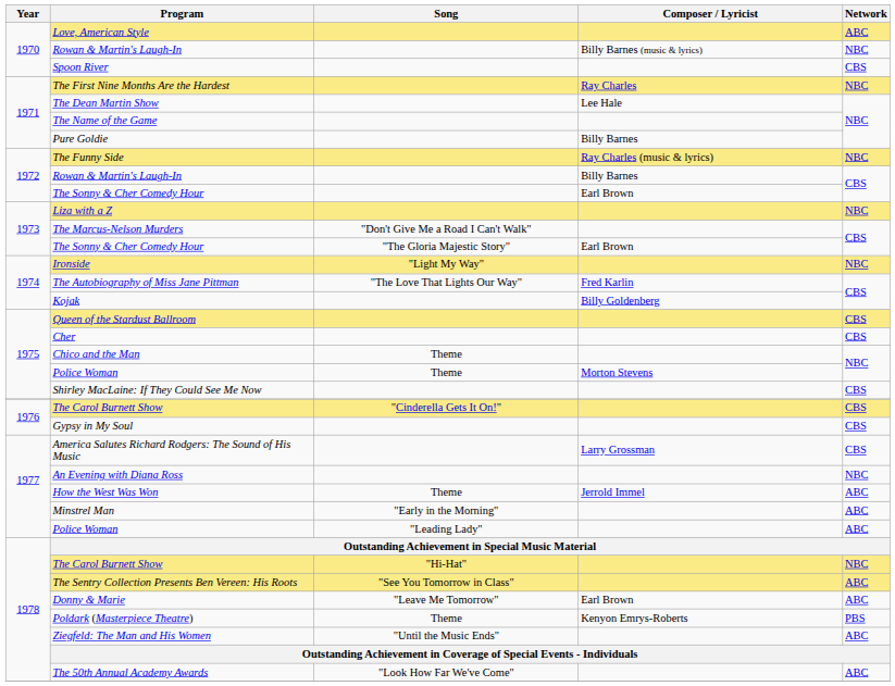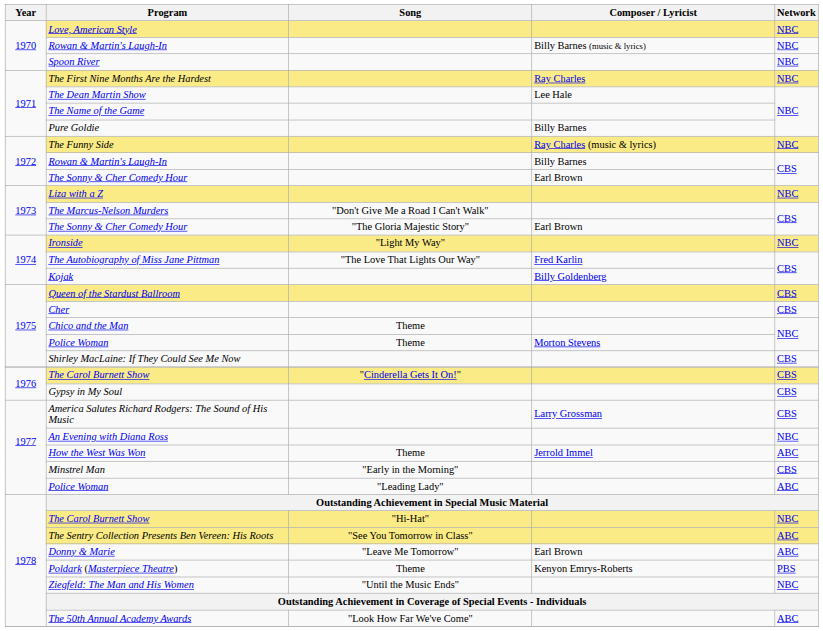 <table class="wikitable" style="width:99%; margin:auto;">
 <tr>
 <th width="5%">Year</th>
 <th width="30%">Program</th>
 <th width="30%">Song</th>
 <th width="30%">Composer / Lyricist</th>
 <th width="5%">Network</th>
 </tr>
 <tr>
 <td rowspan=3 align=center><a href='#'>1970</a><br></td>
 <td style="background:#FAEB86;"><em><a href='#'>Love, American Style</a></em></td>
 <td style="background:#FAEB86;"> </td>
 <td style="background:#FAEB86;"></td>
-<td style="background:#FAEB86;"><a href='#'>ABC</a></td>
+<td style="background:#FAEB86;"><a href='#'>NBC</a></td>
 </tr>
 <tr>
 <td><em><a href='#'>Rowan & Martin's Laugh-In</a></em><br></td>
 <td> </td>
 <td>Billy Barnes <small>(music & lyrics)</small></td>
 <td><a href='#'>NBC</a></td>
 </tr>
 <tr>
 <td><em><a href='#'>Spoon River</a></em></td>
 <td> </td>
 <td></td>
-<td><a href='#'>CBS</a></td>
+<td><a href='#'>NBC</a></td>
 </tr>
 <tr>
 <td rowspan=4 align=center><a href='#'>1971</a><br></td>
 <td style="background:#FAEB86;"><em>The First Nine Months Are the Hardest</em></td>
 <td style="background:#FAEB86;"> </td>
 <td style="background:#FAEB86;"><a href='#'>Ray Charles</a> </td>
 <td style="background:#FAEB86;"><a href='#'>NBC</a></td>
 </tr>
 <tr>
 <td><em><a href='#'>The Dean Martin Show</a></em></td>
 <td> </td>
 <td>Lee Hale </td>
 <td rowspan=3><a href='#'>NBC</a></td>
 </tr>
 <tr>
 <td><em><a href='#'>The Name of the Game</a></em></td>
 <td> </td>
 <td></td>
 </tr>
 <tr>
 <td><em>Pure Goldie</em></td>
 <td> </td>
 <td>Billy Barnes </td>
 </tr>
 <tr>
 <td rowspan=3 align=center><a href='#'>1972</a><br></td>
 <td style="background:#FAEB86;"><em>The Funny Side</em><br></td>
 <td style="background:#FAEB86;"> </td>
 <td style="background:#FAEB86;"><a href='#'>Ray Charles</a> (music & lyrics)</td>
 <td style="background:#FAEB86;"><a href='#'>NBC</a></td>
 </tr>
 <tr>
 <td><em><a href='#'>Rowan & Martin's Laugh-In</a></em> <br></td>
 <td> </td>
 <td>Billy Barnes </td>
 <td rowspan=2><a href='#'>CBS</a></td>
 </tr>
 <tr>
 <td><em><a href='#'>The Sonny & Cher Comedy Hour</a></em></td>
 <td> </td>
 <td>Earl Brown </td>
 </tr>
 <tr>
 <td rowspan=3 align=center><a href='#'>1973</a><br></td>
 <td style="background:#FAEB86;"><em><a href='#'>Liza with a Z</a></em></td>
 <td style="background:#FAEB86;"> </td>
 <td style="background:#FAEB86;"></td>
 <td style="background:#FAEB86;"><a href='#'>NBC</a></td>
 </tr>
 <tr>
 <td><em><a href='#'>The Marcus-Nelson Murders</a></em><br></td>
 <td align=center>"Don't Give Me a Road I Can't Walk"</td>
 <td></td>
 <td rowspan=2><a href='#'>CBS</a></td>
 </tr>
 <tr>
 <td><em><a href='#'>The Sonny & Cher Comedy Hour</a></em><br></td>
 <td align=center>"The Gloria Majestic Story"</td>
 <td>Earl Brown </td>
 </tr>
 <tr>
 <td rowspan=3 align=center><a href='#'>1974</a><br></td>
 <td style="background:#FAEB86;"><em><a href='#'>Ironside</a></em></td>
 <td style="background:#FAEB86;" align=center>"Light My Way"</td>
 <td style="background:#FAEB86;"></td>
 <td style="background:#FAEB86;"><a href='#'>NBC</a></td>
 </tr>
 <tr>
 <td><em><a href='#'>The Autobiography of Miss Jane Pittman</a></em></td>
 <td align=center>"The Love That Lights Our Way"</td>
 <td><a href='#'>Fred Karlin</a> </td>
 <td rowspan=2><a href='#'>CBS</a></td>
 </tr>
 <tr>
 <td><em><a href='#'>Kojak</a></em></td>
 <td> </td>
 <td><a href='#'>Billy Goldenberg</a> </td>
 </tr>
 <tr>
 <td rowspan=5 align=center><a href='#'>1975</a><br></td>
 <td style="background:#FAEB86;"><em><a href='#'>Queen of the Stardust Ballroom</a></em></td>
 <td style="background:#FAEB86;"> </td>
 <td style="background:#FAEB86;"></td>
 <td style="background:#FAEB86;"><a href='#'>CBS</a></td>
 </tr>
 <tr>
 <td><em><a href='#'>Cher</a></em><br></td>
 <td> </td>
 <td></td>
 <td><a href='#'>CBS</a></td>
 </tr>
 <tr>
 <td><em><a href='#'>Chico and the Man</a></em></td>
 <td align=center>Theme</td>
 <td></td>
 <td rowspan=2><a href='#'>NBC</a></td>
 </tr>
 <tr>
 <td><em><a href='#'>Police Woman</a></em></td>
 <td align=center>Theme</td>
 <td><a href='#'>Morton Stevens</a> </td>
 </tr>
 <tr>
 <td><em>Shirley MacLaine: If They Could See Me Now</em></td>
 <td> </td>
 <td></td>
 <td><a href='#'>CBS</a></td>
 </tr>
 <tr>
 </tr>
 <tr>
 <td rowspan=2 align=center><a href='#'>1976</a><br></td>
 <td style="background:#FAEB86;"><em><a href='#'>The Carol Burnett Show</a></em><br></td>
 <td style="background:#FAEB86;" align=center>"<a href='#'>Cinderella Gets It On!</a>"</td>
 <td style="background:#FAEB86;"></td>
 <td style="background:#FAEB86;"><a href='#'>CBS</a></td>
 </tr>
 <tr>
 <td><em>Gypsy in My Soul</em></td>
 <td> </td>
 <td></td>
 <td><a href='#'>CBS</a></td>
 </tr>
 <tr>
 <td rowspan=5 align=center><a href='#'>1977</a><br><br></td>
 <td><em>America Salutes Richard Rodgers: The Sound of His Music</em></td>
 <td> </td>
 <td><a href='#'>Larry Grossman</a> </td>
 <td><a href='#'>CBS</a></td>
 </tr>
 <tr>
 <td><em><a href='#'>An Evening with Diana Ross</a></em></td>
 <td> </td>
 <td></td>
 <td><a href='#'>NBC</a></td>
 </tr>
 <tr>
 <td><em><a href='#'>How the West Was Won</a></em></td>
 <td align=center>Theme</td>
 <td><a href='#'>Jerrold Immel</a> </td>
 <td><a href='#'>ABC</a></td>
 </tr>
 <tr>
 <td><em>Minstrel Man</em></td>
 <td align=center>"Early in the Morning"</td>
 <td></td>
-<td><a href='#'>ABC</a></td>
+<td><a href='#'>CBS</a></td>
 </tr>
 <tr>
 <td><em><a href='#'>Police Woman</a></em> <br></td>
 <td align=center>"Leading Lady"</td>
 <td></td>
 <td><a href='#'>ABC</a></td>
 </tr>
 <tr>
 <td rowspan=8 align=center><a href='#'>1978</a></td>
 <th colspan="4">Outstanding Achievement in Special Music Material</th>
 </tr>
 <tr>
 <td style="background:#FAEB86;"><em><a href='#'>The Carol Burnett Show</a></em><br></td>
 <td style="background:#FAEB86;" align=center>"Hi-Hat"</td>
 <td style="background:#FAEB86;"></td>
 <td style="background:#FAEB86;"><a href='#'>NBC</a></td>
 </tr>
 <tr>
 <td style="background:#FAEB86;"><em>The Sentry Collection Presents Ben Vereen: His Roots</em></td>
 <td style="background:#FAEB86;" align=center>"See You Tomorrow in Class"</td>
 <td style="background:#FAEB86;"></td>
 <td style="background:#FAEB86;"><a href='#'>ABC</a></td>
 </tr>
 <tr>
 <td><em><a href='#'>Donny & Marie</a></em> <br></td>
 <td align=center>"Leave Me Tomorrow"</td>
 <td>Earl Brown </td>
 <td><a href='#'>ABC</a></td>
 </tr>
 <tr>
 <td><em><a href='#'>Poldark</a></em> (<em><a href='#'>Masterpiece Theatre</a></em>)</td>
 <td align=center>Theme</td>
 <td>Kenyon Emrys-Roberts </td>
 <td><a href='#'>PBS</a></td>
 </tr>
 <tr>
 <td><em><a href='#'>Ziegfeld: The Man and His Women</a></em></td>
 <td align=center>"Until the Music Ends"</td>
 <td></td>
-<td><a href='#'>ABC</a></td>
+<td><a href='#'>NBC</a></td>
 </tr>
 <tr>
 <th colspan="4">Outstanding Achievement in Coverage of Special Events - Individuals</th>
 </tr>
 <tr>
 <td><em><a href='#'>The 50th Annual Academy Awards</a></em></td>
 <td align=center>"Look How Far We've Come"</td>
 <td></td>
 <td><a href='#'>ABC</a></td>
 </tr>
 <tr>
 </tr>
 </table>
